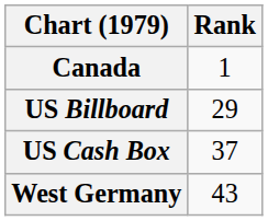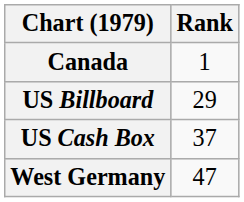 <table class="wikitable sortable plainrowheaders" style="text-align:center">
 <tr>
 <th>Chart (1979)</th>
 <th>Rank</th>
 </tr>
 <tr>
 <th scope="row">Canada</th>
 <td>1</td>
 </tr>
 <tr>
 <th scope="row">US <em>Billboard</em></th>
 <td>29</td>
 </tr>
 <tr>
 <th scope="row">US <em>Cash Box</em></th>
 <td>37</td>
 </tr>
 <tr>
 <th scope="row">West Germany</th>
-<td>43</td>
+<td>47</td>
 </tr>
 </table>
